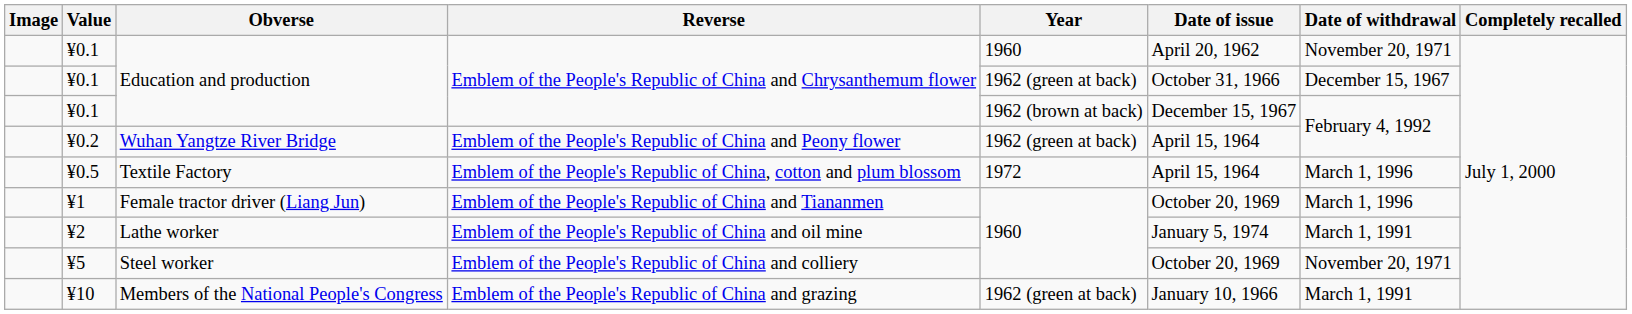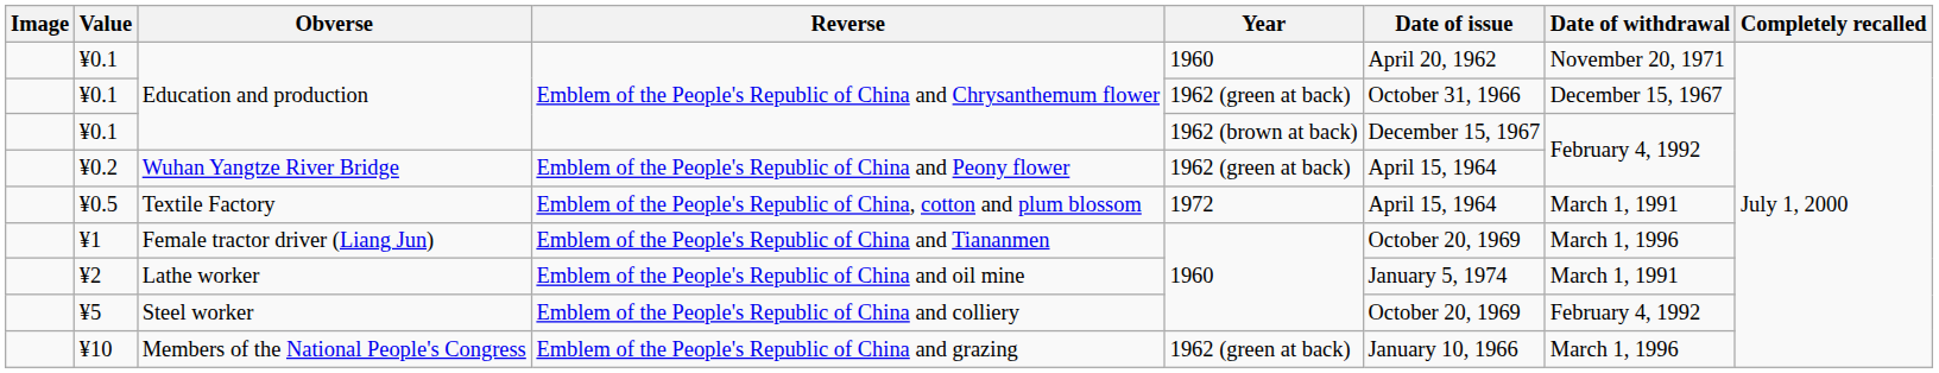 <table class="wikitable" style="font-size: 90%">
 <tr>
 <th>Image</th>
 <th>Value</th>
 <th>Obverse</th>
 <th>Reverse</th>
 <th>Year</th>
 <th>Date of issue</th>
 <th>Date of withdrawal</th>
 <th>Completely recalled</th>
 </tr>
 <tr>
 <td></td>
 <td>¥0.1</td>
 <td rowspan=3>Education and production</td>
 <td rowspan=3><a href='#'>Emblem of the People's Republic of China</a> and <a href='#'>Chrysanthemum flower</a></td>
 <td>1960</td>
 <td>April 20, 1962</td>
 <td>November 20, 1971</td>
 <td rowspan=9>July 1, 2000</td>
 </tr>
 <tr>
 <td></td>
 <td>¥0.1</td>
 <td>1962 (green at back)</td>
 <td>October 31, 1966</td>
 <td>December 15, 1967</td>
 </tr>
 <tr>
 <td></td>
 <td>¥0.1</td>
 <td>1962 (brown at back)</td>
 <td>December 15, 1967</td>
 <td rowspan=2>February 4, 1992</td>
 </tr>
 <tr>
 <td></td>
 <td>¥0.2</td>
 <td><a href='#'>Wuhan Yangtze River Bridge</a></td>
 <td><a href='#'>Emblem of the People's Republic of China</a> and <a href='#'>Peony flower</a></td>
 <td>1962 (green at back)</td>
 <td>April 15, 1964</td>
 </tr>
 <tr>
 <td></td>
 <td>¥0.5</td>
 <td>Textile Factory</td>
 <td><a href='#'>Emblem of the People's Republic of China</a>, <a href='#'>cotton</a> and <a href='#'>plum blossom</a></td>
 <td>1972</td>
 <td>April 15, 1964</td>
-<td>March 1, 1996</td>
+<td>March 1, 1991</td>
 </tr>
 <tr>
 <td></td>
 <td>¥1</td>
 <td>Female tractor driver (<a href='#'>Liang Jun</a>)</td>
 <td><a href='#'>Emblem of the People's Republic of China</a> and <a href='#'>Tiananmen</a></td>
 <td rowspan=3>1960</td>
 <td>October 20, 1969</td>
 <td>March 1, 1996</td>
 </tr>
 <tr>
 <td></td>
 <td>¥2</td>
 <td>Lathe worker</td>
 <td><a href='#'>Emblem of the People's Republic of China</a> and oil mine</td>
 <td>January 5, 1974</td>
 <td>March 1, 1991</td>
 </tr>
 <tr>
 <td></td>
 <td>¥5</td>
 <td>Steel worker</td>
 <td><a href='#'>Emblem of the People's Republic of China</a> and colliery</td>
 <td>October 20, 1969</td>
-<td>November 20, 1971</td>
+<td>February 4, 1992</td>
 </tr>
 <tr>
 <td></td>
 <td>¥10</td>
 <td>Members of the <a href='#'>National People's Congress</a></td>
 <td><a href='#'>Emblem of the People's Republic of China</a> and grazing</td>
 <td>1962 (green at back)</td>
 <td>January 10, 1966</td>
-<td>March 1, 1991</td>
+<td>March 1, 1996</td>
 </tr>
 </table>
